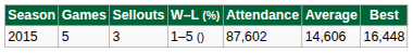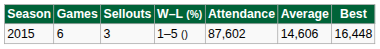 <table class="wikitable">
 <tr style="background: #006338; color: #FFFFFF" align="center">
 <td><strong>Season</strong></td>
 <td><strong>Games</strong></td>
 <td><strong>Sellouts</strong></td>
 <td><strong>W–L <small>(%)</small> </strong></td>
 <td><strong>Attendance</strong></td>
 <td><strong>Average</strong></td>
 <td><strong>Best</strong></td>
 </tr>
 <tr>
 <td>2015</td>
-<td>5</td>
+<td>6</td>
 <td>3</td>
 <td>1–5 <small>()</small></td>
 <td>87,602</td>
 <td>14,606</td>
 <td>16,448</td>
 </tr>
 </table>
